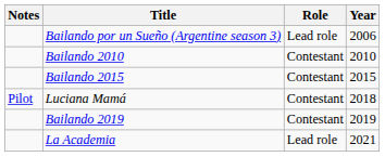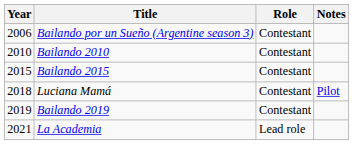 <table class="wikitable";>
 <tr>
-<th>Notes</th>
+<th>Year</th>
 <th>Title</th>
 <th>Role</th>
-<th>Year</th>
+<th>Notes</th>
 </tr>
 <tr>
+<td>2006</td>
+<td><em><a href='#'>Bailando por un Sueño (Argentine season 3)</a></em></td>
+<td>Contestant</td>
 <td></td>
-<td><em><a href='#'>Bailando por un Sueño (Argentine season 3)</a></em></td>
-<td>Lead role</td>
-<td>2006</td>
 </tr>
 <tr>
-<td></td>
+<td>2010</td>
 <td><em><a href='#'>Bailando 2010</a></em></td>
 <td>Contestant</td>
-<td>2010</td>
+<td></td>
 </tr>
 <tr>
-<td></td>
+<td>2015</td>
 <td><em><a href='#'>Bailando 2015</a></em></td>
 <td>Contestant</td>
-<td>2015</td>
+<td></td>
 </tr>
 <tr>
-<td><a href='#'>Pilot</a></td>
+<td>2018</td>
 <td><em>Luciana Mamá</em></td>
 <td>Contestant</td>
-<td>2018</td>
+<td><a href='#'>Pilot</a></td>
 </tr>
 <tr>
-<td></td>
+<td>2019</td>
 <td><em><a href='#'>Bailando 2019</a></em></td>
 <td>Contestant</td>
-<td>2019</td>
+<td></td>
 </tr>
 <tr>
-<td></td>
+<td>2021</td>
 <td><em><a href='#'>La Academia</a></em></td>
 <td>Lead role</td>
-<td>2021</td>
+<td></td>
 </tr>
 </table>
